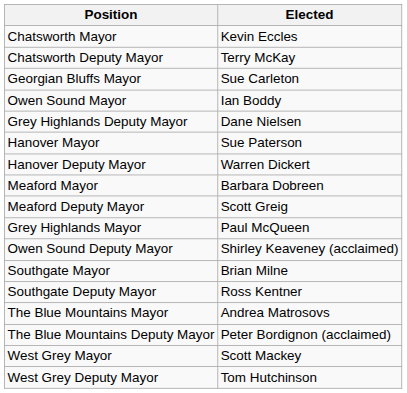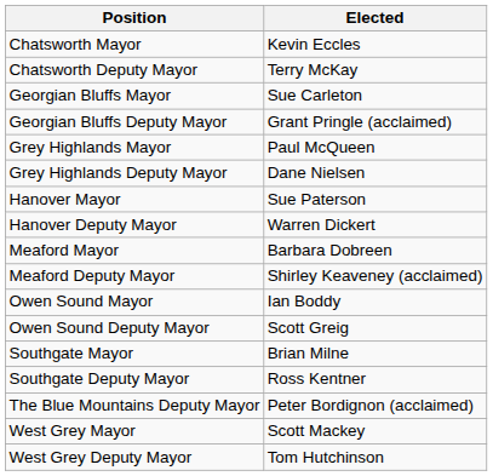 <table class="wikitable">
 <tr>
 <th>Position</th>
 <th>Elected</th>
 </tr>
 <tr>
 <td>Chatsworth Mayor</td>
 <td>Kevin Eccles</td>
 </tr>
 <tr>
 <td>Chatsworth Deputy Mayor</td>
 <td>Terry McKay</td>
 </tr>
 <tr>
 <td>Georgian Bluffs Mayor</td>
 <td>Sue Carleton</td>
 </tr>
 <tr>
-<td>Owen Sound Mayor</td>
-<td>Ian Boddy</td>
+<td>Georgian Bluffs Deputy Mayor</td>
+<td>Grant Pringle (acclaimed)</td>
+</tr>
+<tr>
+<td>Grey Highlands Mayor</td>
+<td>Paul McQueen</td>
 </tr>
 <tr>
 <td>Grey Highlands Deputy Mayor</td>
 <td>Dane Nielsen</td>
 </tr>
 <tr>
 <td>Hanover Mayor</td>
 <td>Sue Paterson</td>
 </tr>
 <tr>
 <td>Hanover Deputy Mayor</td>
 <td>Warren Dickert</td>
 </tr>
 <tr>
 <td>Meaford Mayor</td>
 <td>Barbara Dobreen</td>
 </tr>
 <tr>
 <td>Meaford Deputy Mayor</td>
-<td>Scott Greig</td>
+<td>Shirley Keaveney (acclaimed)</td>
 </tr>
 <tr>
-<td>Grey Highlands Mayor</td>
-<td>Paul McQueen</td>
+<td>Owen Sound Mayor</td>
+<td>Ian Boddy</td>
 </tr>
 <tr>
 <td>Owen Sound Deputy Mayor</td>
-<td>Shirley Keaveney (acclaimed)</td>
+<td>Scott Greig</td>
 </tr>
 <tr>
 <td>Southgate Mayor</td>
 <td>Brian Milne</td>
 </tr>
 <tr>
 <td>Southgate Deputy Mayor</td>
 <td>Ross Kentner</td>
-</tr>
-<tr>
-<td>The Blue Mountains Mayor</td>
-<td>Andrea Matrosovs</td>
 </tr>
 <tr>
 <td>The Blue Mountains Deputy Mayor</td>
 <td>Peter Bordignon (acclaimed)</td>
 </tr>
 <tr>
 <td>West Grey Mayor</td>
 <td>Scott Mackey</td>
 </tr>
 <tr>
 <td>West Grey Deputy Mayor</td>
 <td>Tom Hutchinson</td>
 </tr>
 </table>
